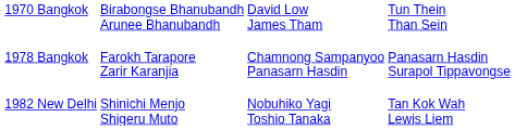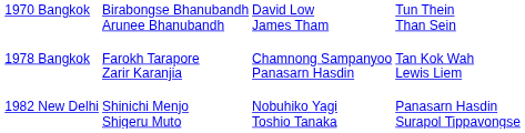 <table>
 <tr>
 <td><a href='#'>1970 Bangkok</a></td>
 <td><br><a href='#'>Birabongse Bhanubandh</a><br><a href='#'>Arunee Bhanubandh</a></td>
 <td><br><a href='#'>David Low</a><br><a href='#'>James Tham</a></td>
 <td><br><a href='#'>Tun Thein</a><br><a href='#'>Than Sein</a></td>
 </tr>
 <tr>
 <td><a href='#'>1978 Bangkok</a></td>
 <td><br><a href='#'>Farokh Tarapore</a><br><a href='#'>Zarir Karanjia</a></td>
 <td><br><a href='#'>Chamnong Sampanyoo</a><br><a href='#'>Panasarn Hasdin</a></td>
-<td><br><a href='#'>Panasarn Hasdin</a><br><a href='#'>Surapol Tippavongse</a></td>
+<td><br><a href='#'>Tan Kok Wah</a><br><a href='#'>Lewis Liem</a></td>
 </tr>
 <tr>
 <td><a href='#'>1982 New Delhi</a></td>
 <td><br><a href='#'>Shinichi Menjo</a><br><a href='#'>Shigeru Muto</a></td>
 <td><br><a href='#'>Nobuhiko Yagi</a><br><a href='#'>Toshio Tanaka</a></td>
-<td><br><a href='#'>Tan Kok Wah</a><br><a href='#'>Lewis Liem</a></td>
+<td><br><a href='#'>Panasarn Hasdin</a><br><a href='#'>Surapol Tippavongse</a></td>
 </tr>
 </table>
